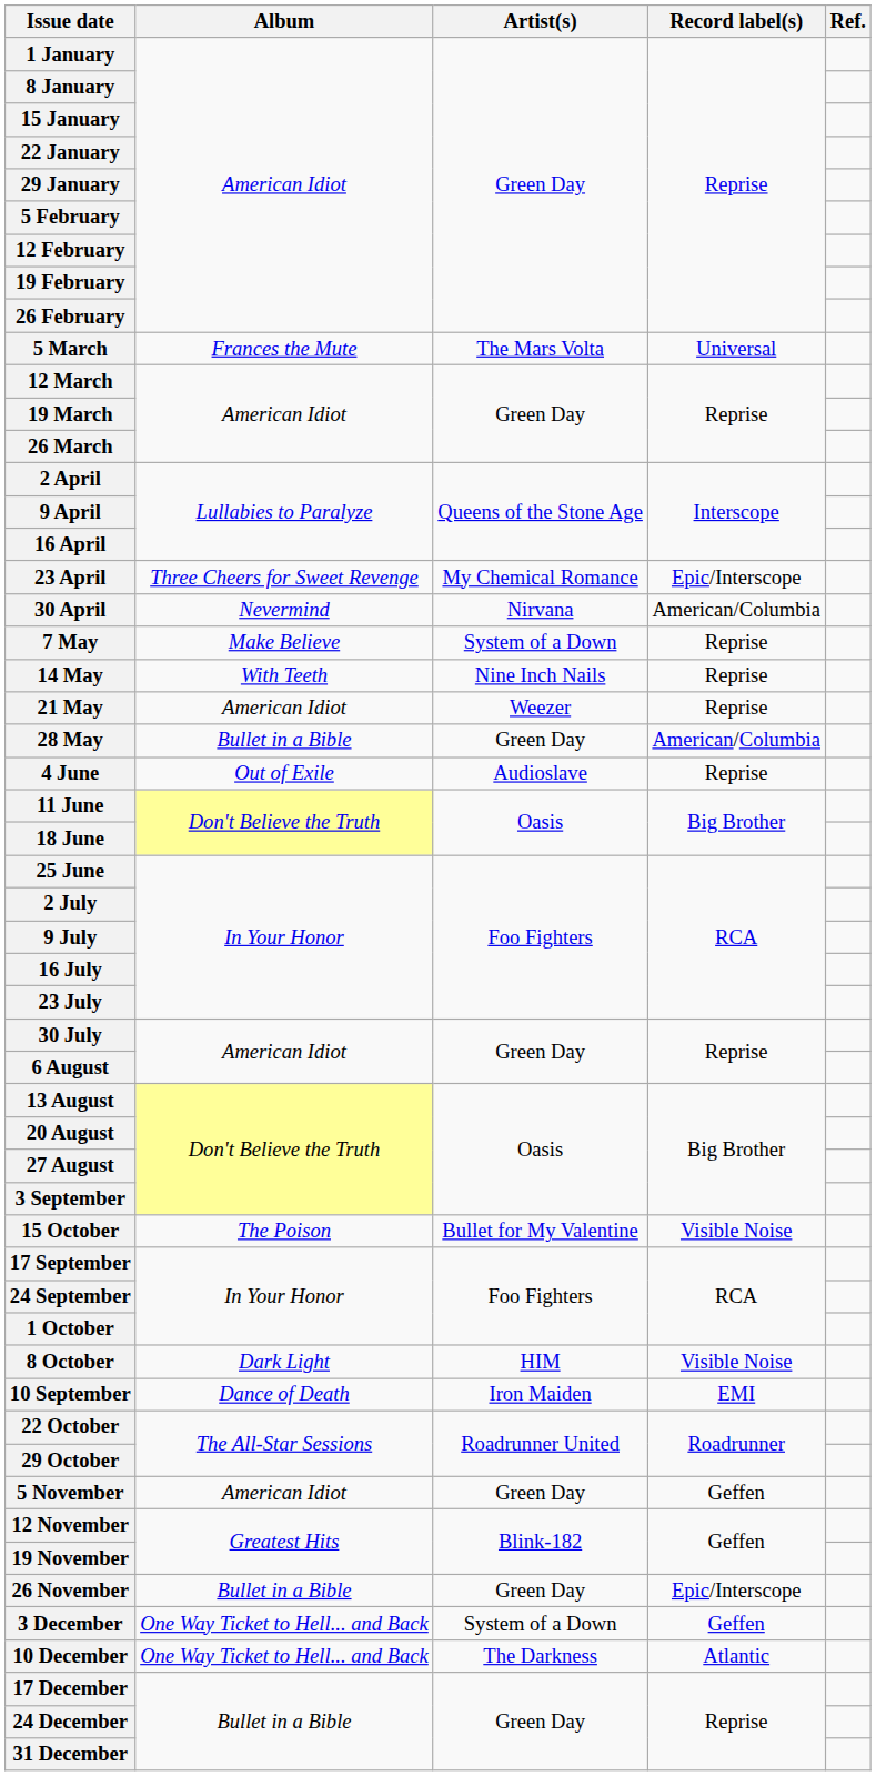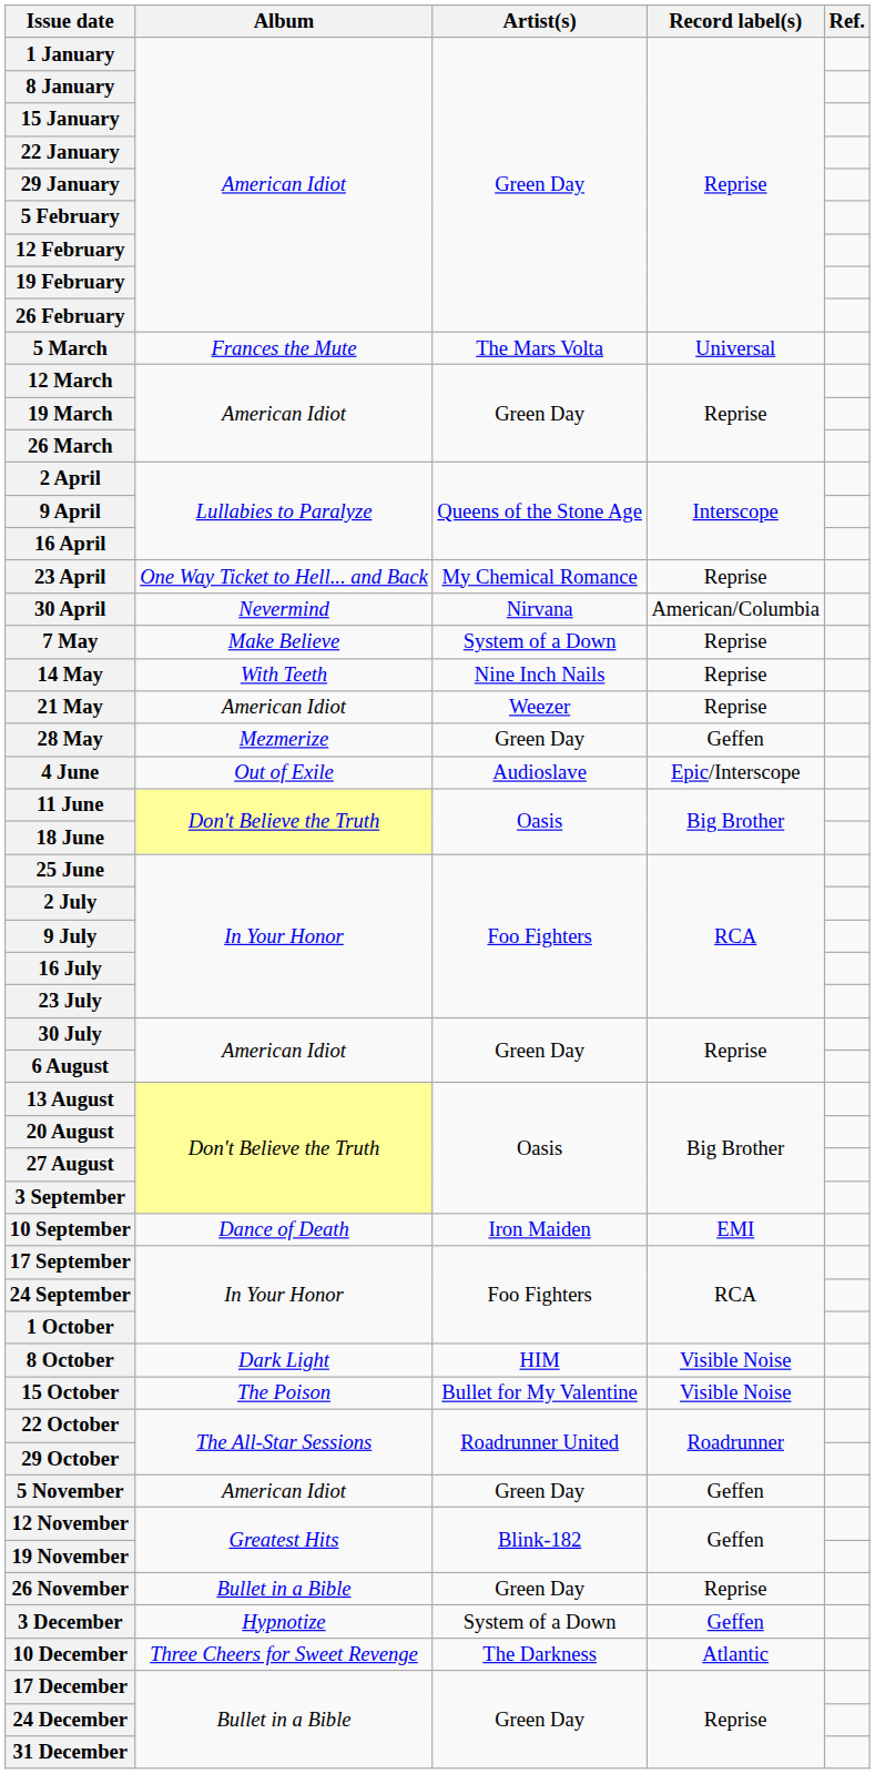 <table class="wikitable plainrowheaders" style="text-align:center">
 <tr>
 <th scope="col">Issue date</th>
 <th scope="col">Album</th>
 <th scope="col">Artist(s)</th>
 <th scope="col">Record label(s)</th>
 <th scope="col">Ref.</th>
 </tr>
 <tr>
 <th scope="row">1 January</th>
 <td rowspan="9"><em><a href='#'>American Idiot</a></em></td>
 <td rowspan="9"><a href='#'>Green Day</a></td>
 <td rowspan="9"><a href='#'>Reprise</a></td>
 <td></td>
 </tr>
 <tr>
 <th scope="row">8 January</th>
 <td></td>
 </tr>
 <tr>
 <th scope="row">15 January</th>
 <td></td>
 </tr>
 <tr>
 <th scope="row">22 January</th>
 <td></td>
 </tr>
 <tr>
 <th scope="row">29 January</th>
 <td></td>
 </tr>
 <tr>
 <th scope="row">5 February</th>
 <td></td>
 </tr>
 <tr>
 <th scope="row">12 February</th>
 <td></td>
 </tr>
 <tr>
 <th scope="row">19 February</th>
 <td></td>
 </tr>
 <tr>
 <th scope="row">26 February</th>
 <td></td>
 </tr>
 <tr>
 <th scope="row">5 March</th>
 <td><em><a href='#'>Frances the Mute</a></em></td>
 <td><a href='#'>The Mars Volta</a></td>
 <td><a href='#'>Universal</a></td>
 <td></td>
 </tr>
 <tr>
 <th scope="row">12 March</th>
 <td rowspan="3"><em>American Idiot</em></td>
 <td rowspan="3">Green Day</td>
 <td rowspan="3">Reprise</td>
 <td></td>
 </tr>
 <tr>
 <th scope="row">19 March</th>
 <td></td>
 </tr>
 <tr>
 <th scope="row">26 March</th>
 <td></td>
 </tr>
 <tr>
 <th scope="row">2 April</th>
 <td rowspan="3"><em><a href='#'>Lullabies to Paralyze</a></em></td>
 <td rowspan="3"><a href='#'>Queens of the Stone Age</a></td>
 <td rowspan="3"><a href='#'>Interscope</a></td>
 <td></td>
 </tr>
 <tr>
 <th scope="row">9 April</th>
 <td></td>
 </tr>
 <tr>
 <th scope="row">16 April</th>
 <td></td>
 </tr>
 <tr>
 <th scope="row">23 April</th>
-<td><em><a href='#'>Three Cheers for Sweet Revenge</a></em></td>
+<td><em><a href='#'>One Way Ticket to Hell... and Back</a></em></td>
 <td><a href='#'>My Chemical Romance</a></td>
-<td><a href='#'>Epic</a>/Interscope</td>
+<td>Reprise</td>
 <td></td>
 </tr>
 <tr>
 <th scope="row">30 April</th>
 <td><em><a href='#'>Nevermind</a></em></td>
 <td><a href='#'>Nirvana</a></td>
 <td>American/Columbia</td>
 <td></td>
 </tr>
 <tr>
 <th scope="row">7 May</th>
 <td><em><a href='#'>Make Believe</a></em></td>
 <td><a href='#'>System of a Down</a></td>
 <td>Reprise</td>
 <td></td>
 </tr>
 <tr>
 <th scope="row">14 May</th>
 <td><em><a href='#'>With Teeth</a></em></td>
 <td><a href='#'>Nine Inch Nails</a></td>
 <td>Reprise</td>
 <td></td>
 </tr>
 <tr>
 <th scope="row">21 May</th>
 <td><em>American Idiot</em></td>
 <td><a href='#'>Weezer</a></td>
 <td>Reprise</td>
 <td></td>
 </tr>
 <tr>
 <th scope="row">28 May</th>
-<td><em><a href='#'>Bullet in a Bible</a></em></td>
+<td><em><a href='#'>Mezmerize</a></em></td>
 <td>Green Day</td>
-<td><a href='#'>American</a>/<a href='#'>Columbia</a></td>
+<td>Geffen</td>
 <td></td>
 </tr>
 <tr>
 <th scope="row">4 June</th>
 <td><em><a href='#'>Out of Exile</a></em></td>
 <td><a href='#'>Audioslave</a></td>
-<td>Reprise</td>
+<td><a href='#'>Epic</a>/Interscope</td>
 <td></td>
 </tr>
 <tr>
 <th scope="row">11 June</th>
 <td rowspan="2" style="background-color:#FFFF99"><em><a href='#'>Don't Believe the Truth</a></em> </td>
 <td rowspan="2"><a href='#'>Oasis</a></td>
 <td rowspan="2"><a href='#'>Big Brother</a></td>
 <td></td>
 </tr>
 <tr>
 <th scope="row">18 June</th>
 <td></td>
 </tr>
 <tr>
 <th scope="row">25 June</th>
 <td rowspan="5"><em><a href='#'>In Your Honor</a></em></td>
 <td rowspan="5"><a href='#'>Foo Fighters</a></td>
 <td rowspan="5"><a href='#'>RCA</a></td>
 <td></td>
 </tr>
 <tr>
 <th scope="row">2 July</th>
 <td></td>
 </tr>
 <tr>
 <th scope="row">9 July</th>
 <td></td>
 </tr>
 <tr>
 <th scope="row">16 July</th>
 <td></td>
 </tr>
 <tr>
 <th scope="row">23 July</th>
 <td></td>
 </tr>
 <tr>
 <th scope="row">30 July</th>
 <td rowspan="2"><em>American Idiot</em></td>
 <td rowspan="2">Green Day</td>
 <td rowspan="2">Reprise</td>
 <td></td>
 </tr>
 <tr>
 <th scope="row">6 August</th>
 <td></td>
 </tr>
 <tr>
 <th scope="row">13 August</th>
 <td rowspan="4" style="background-color:#FFFF99"><em>Don't Believe the Truth</em> </td>
 <td rowspan="4">Oasis</td>
 <td rowspan="4">Big Brother</td>
 <td></td>
 </tr>
 <tr>
 <th scope="row">20 August</th>
 <td></td>
 </tr>
 <tr>
 <th scope="row">27 August</th>
 <td></td>
 </tr>
 <tr>
 <th scope="row">3 September</th>
 <td></td>
 </tr>
 <tr>
-<th scope="row">15 October</th>
-<td><em><a href='#'>The Poison</a></em></td>
-<td><a href='#'>Bullet for My Valentine</a></td>
-<td><a href='#'>Visible Noise</a></td>
+<th scope="row">10 September</th>
+<td><em><a href='#'>Dance of Death</a></em></td>
+<td><a href='#'>Iron Maiden</a></td>
+<td><a href='#'>EMI</a></td>
 <td></td>
 </tr>
 <tr>
 <th scope="row">17 September</th>
 <td rowspan="3"><em>In Your Honor</em></td>
 <td rowspan="3">Foo Fighters</td>
 <td rowspan="3">RCA</td>
 <td></td>
 </tr>
 <tr>
 <th scope="row">24 September</th>
 <td></td>
 </tr>
 <tr>
 <th scope="row">1 October</th>
 <td></td>
 </tr>
 <tr>
 <th scope="row">8 October</th>
 <td><em><a href='#'>Dark Light</a></em></td>
 <td><a href='#'>HIM</a></td>
 <td><a href='#'>Visible Noise</a></td>
 <td></td>
 </tr>
 <tr>
-<th scope="row">10 September</th>
-<td><em><a href='#'>Dance of Death</a></em></td>
-<td><a href='#'>Iron Maiden</a></td>
-<td><a href='#'>EMI</a></td>
+<th scope="row">15 October</th>
+<td><em><a href='#'>The Poison</a></em></td>
+<td><a href='#'>Bullet for My Valentine</a></td>
+<td><a href='#'>Visible Noise</a></td>
 <td></td>
 </tr>
 <tr>
 <th scope="row">22 October</th>
 <td rowspan="2"><em><a href='#'>The All-Star Sessions</a></em></td>
 <td rowspan="2"><a href='#'>Roadrunner United</a></td>
 <td rowspan="2"><a href='#'>Roadrunner</a></td>
 <td></td>
 </tr>
 <tr>
 <th scope="row">29 October</th>
 <td></td>
 </tr>
 <tr>
 <th scope="row">5 November</th>
 <td><em>American Idiot</em></td>
 <td>Green Day</td>
 <td>Geffen</td>
 <td></td>
 </tr>
 <tr>
 <th scope="row">12 November</th>
 <td rowspan="2"><em><a href='#'>Greatest Hits</a></em></td>
 <td rowspan="2"><a href='#'>Blink-182</a></td>
 <td rowspan="2">Geffen</td>
 <td></td>
 </tr>
 <tr>
 <th scope="row">19 November</th>
 <td></td>
 </tr>
 <tr>
 <th scope="row">26 November</th>
 <td><em><a href='#'>Bullet in a Bible</a></em></td>
 <td>Green Day</td>
-<td><a href='#'>Epic</a>/Interscope</td>
+<td>Reprise</td>
 <td></td>
 </tr>
 <tr>
 <th scope="row">3 December</th>
-<td><em><a href='#'>One Way Ticket to Hell... and Back</a></em></td>
+<td><em><a href='#'>Hypnotize</a></em></td>
 <td>System of a Down</td>
 <td><a href='#'>Geffen</a></td>
 <td></td>
 </tr>
 <tr>
 <th scope="row">10 December</th>
-<td><em><a href='#'>One Way Ticket to Hell... and Back</a></em></td>
+<td><em><a href='#'>Three Cheers for Sweet Revenge</a></em></td>
 <td><a href='#'>The Darkness</a></td>
 <td><a href='#'>Atlantic</a></td>
 <td></td>
 </tr>
 <tr>
 <th scope="row">17 December</th>
 <td rowspan="3"><em>Bullet in a Bible</em></td>
 <td rowspan="3">Green Day</td>
 <td rowspan="3">Reprise</td>
 <td></td>
 </tr>
 <tr>
 <th scope="row">24 December</th>
 <td></td>
 </tr>
 <tr>
 <th scope="row">31 December</th>
 <td></td>
 </tr>
 </table>
